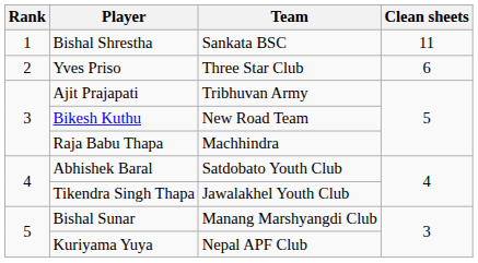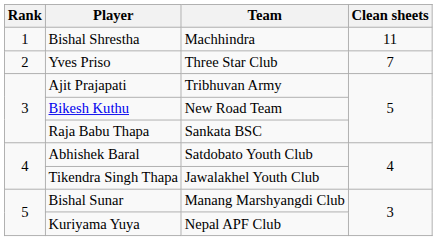 <table class="wikitable" style="text-align:center">
 <tr>
 <th>Rank</th>
 <th>Player</th>
 <th>Team</th>
 <th>Clean sheets</th>
 </tr>
 <tr>
 <td>1</td>
 <td align="left"> Bishal Shrestha</td>
-<td align="left">Sankata BSC</td>
+<td align="left">Machhindra</td>
 <td>11</td>
 </tr>
 <tr>
 <td>2</td>
 <td align="left"> Yves Priso</td>
 <td align="left">Three Star Club</td>
-<td>6</td>
+<td>7</td>
 </tr>
 <tr>
 <td rowspan="3">3</td>
 <td align="left"> Ajit Prajapati</td>
 <td align="left">Tribhuvan Army</td>
 <td rowspan="3">5</td>
 </tr>
 <tr>
 <td align="left"> <a href='#'>Bikesh Kuthu</a></td>
 <td align="left">New Road Team</td>
 </tr>
 <tr>
 <td align="left"> Raja Babu Thapa</td>
-<td align="left">Machhindra</td>
+<td align="left">Sankata BSC</td>
 </tr>
 <tr>
 <td rowspan="2">4</td>
 <td align="left"> Abhishek Baral</td>
 <td align="left">Satdobato Youth Club</td>
 <td rowspan="2">4</td>
 </tr>
 <tr>
 <td align="left"> Tikendra Singh Thapa</td>
 <td align="left">Jawalakhel Youth Club</td>
 </tr>
 <tr>
 <td rowspan="2">5</td>
 <td align="left"> Bishal Sunar</td>
 <td align="left">Manang Marshyangdi Club</td>
 <td rowspan="2">3</td>
 </tr>
 <tr>
 <td align="left"> Kuriyama Yuya</td>
 <td align="left">Nepal APF Club</td>
 </tr>
 </table>
